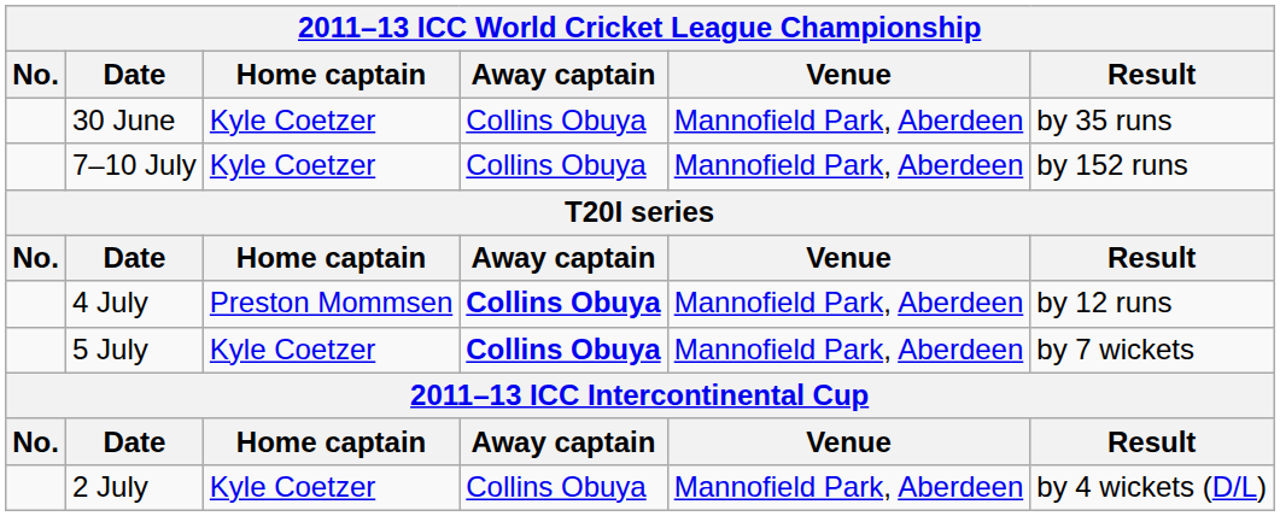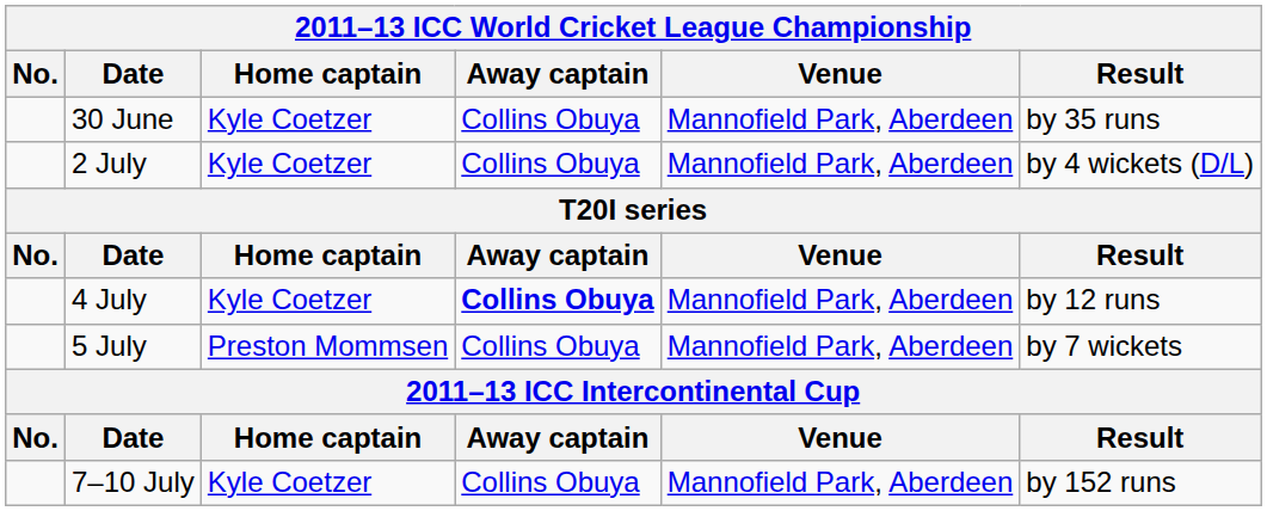 <table class="wikitable">
 <tr>
 <th colspan="6"><a href='#'>2011–13 ICC World Cricket League Championship</a></th>
 </tr>
 <tr>
 <th>No.</th>
 <th>Date</th>
 <th>Home captain</th>
 <th>Away captain</th>
 <th>Venue</th>
 <th>Result</th>
 </tr>
 <tr>
 <td></td>
 <td>30 June</td>
 <td><a href='#'>Kyle Coetzer</a></td>
 <td><a href='#'>Collins Obuya</a></td>
 <td><a href='#'>Mannofield Park</a>, <a href='#'>Aberdeen</a></td>
 <td> by 35 runs</td>
 </tr>
 <tr>
 <td></td>
-<td>7–10 July</td>
+<td>2 July</td>
 <td><a href='#'>Kyle Coetzer</a></td>
 <td><a href='#'>Collins Obuya</a></td>
 <td><a href='#'>Mannofield Park</a>, <a href='#'>Aberdeen</a></td>
-<td> by 152 runs</td>
+<td> by 4 wickets (<a href='#'>D/L</a>)</td>
 </tr>
 <tr>
 <th colspan="6">T20I series</th>
 </tr>
 <tr>
 <th>No.</th>
 <th>Date</th>
 <th>Home captain</th>
 <th>Away captain</th>
 <th>Venue</th>
 <th>Result</th>
 </tr>
 <tr>
 <td></td>
 <td>4 July</td>
-<td><a href='#'>Preston Mommsen</a></td>
+<td><a href='#'>Kyle Coetzer</a></td>
 <td><strong><a href='#'>Collins Obuya</a></strong></td>
 <td><a href='#'>Mannofield Park</a>, <a href='#'>Aberdeen</a></td>
 <td> by 12 runs</td>
 </tr>
 <tr>
 <td></td>
 <td>5 July</td>
-<td><a href='#'>Kyle Coetzer</a></td>
-<td><strong><a href='#'>Collins Obuya</a></strong></td>
+<td><a href='#'>Preston Mommsen</a></td>
+<td><a href='#'>Collins Obuya</a></td>
 <td><a href='#'>Mannofield Park</a>, <a href='#'>Aberdeen</a></td>
 <td> by 7 wickets</td>
 </tr>
 <tr>
 <th colspan="6"><a href='#'>2011–13 ICC Intercontinental Cup</a></th>
 </tr>
 <tr>
 <th>No.</th>
 <th>Date</th>
 <th>Home captain</th>
 <th>Away captain</th>
 <th>Venue</th>
 <th>Result</th>
 </tr>
 <tr>
 <td></td>
-<td>2 July</td>
+<td>7–10 July</td>
 <td><a href='#'>Kyle Coetzer</a></td>
 <td><a href='#'>Collins Obuya</a></td>
 <td><a href='#'>Mannofield Park</a>, <a href='#'>Aberdeen</a></td>
-<td> by 4 wickets (<a href='#'>D/L</a>)</td>
+<td> by 152 runs</td>
 </tr>
 </table>
